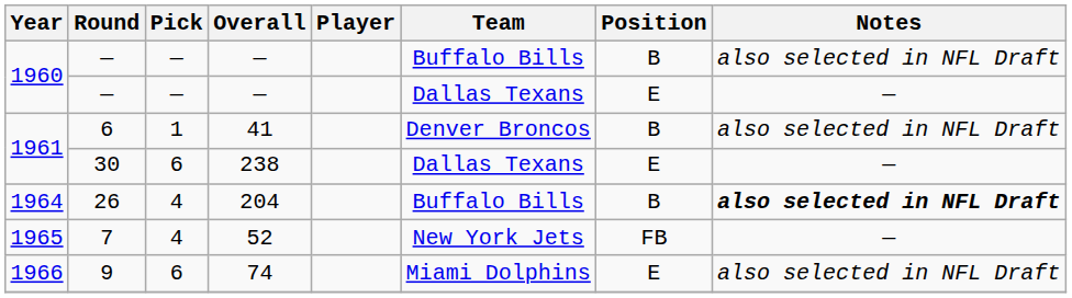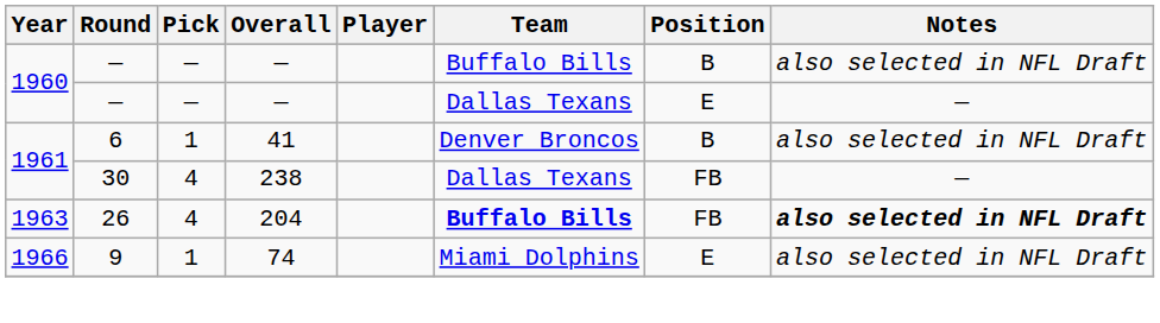 <table class="wikitable sortable" style="text-align: center;">
 <tr>
 <th>Year</th>
 <th>Round</th>
 <th>Pick</th>
 <th>Overall</th>
 <th>Player</th>
 <th>Team</th>
 <th>Position</th>
 <th>Notes</th>
 </tr>
 <tr>
 <td rowspan="2"><a href='#'>1960</a></td>
 <td>—</td>
 <td>—</td>
 <td>—</td>
 <td></td>
 <td><a href='#'>Buffalo Bills</a></td>
 <td>B</td>
 <td><em>also selected in NFL Draft</em></td>
 </tr>
 <tr>
 <td>—</td>
 <td>—</td>
 <td>—</td>
 <td></td>
 <td><a href='#'>Dallas Texans</a></td>
 <td>E</td>
 <td>—</td>
 </tr>
 <tr>
 <td rowspan="2"><a href='#'>1961</a></td>
 <td>6</td>
 <td>1</td>
 <td>41</td>
 <td></td>
 <td><a href='#'>Denver Broncos</a></td>
 <td>B</td>
 <td><em>also selected in NFL Draft</em></td>
 </tr>
 <tr>
 <td>30</td>
-<td>6</td>
+<td>4</td>
 <td>238</td>
 <td></td>
 <td><a href='#'>Dallas Texans</a></td>
-<td>E</td>
+<td>FB</td>
 <td>—</td>
 </tr>
 <tr>
-<td><a href='#'>1964</a></td>
+<td><a href='#'>1963</a></td>
 <td>26</td>
 <td>4</td>
 <td>204</td>
 <td></td>
-<td><a href='#'>Buffalo Bills</a></td>
-<td>B</td>
+<td><strong><a href='#'>Buffalo Bills</a></strong></td>
+<td>FB</td>
 <td><strong><em>also selected in NFL Draft</em></strong></td>
-</tr>
-<tr>
-<td><a href='#'>1965</a></td>
-<td>7</td>
-<td>4</td>
-<td>52</td>
-<td></td>
-<td><a href='#'>New York Jets</a></td>
-<td>FB</td>
-<td>—</td>
 </tr>
 <tr>
 <td><a href='#'>1966</a></td>
 <td>9</td>
-<td>6</td>
+<td>1</td>
 <td>74</td>
 <td></td>
 <td><a href='#'>Miami Dolphins</a></td>
 <td>E</td>
 <td><em>also selected in NFL Draft</em></td>
 </tr>
 <tr>
 </tr>
 </table>
